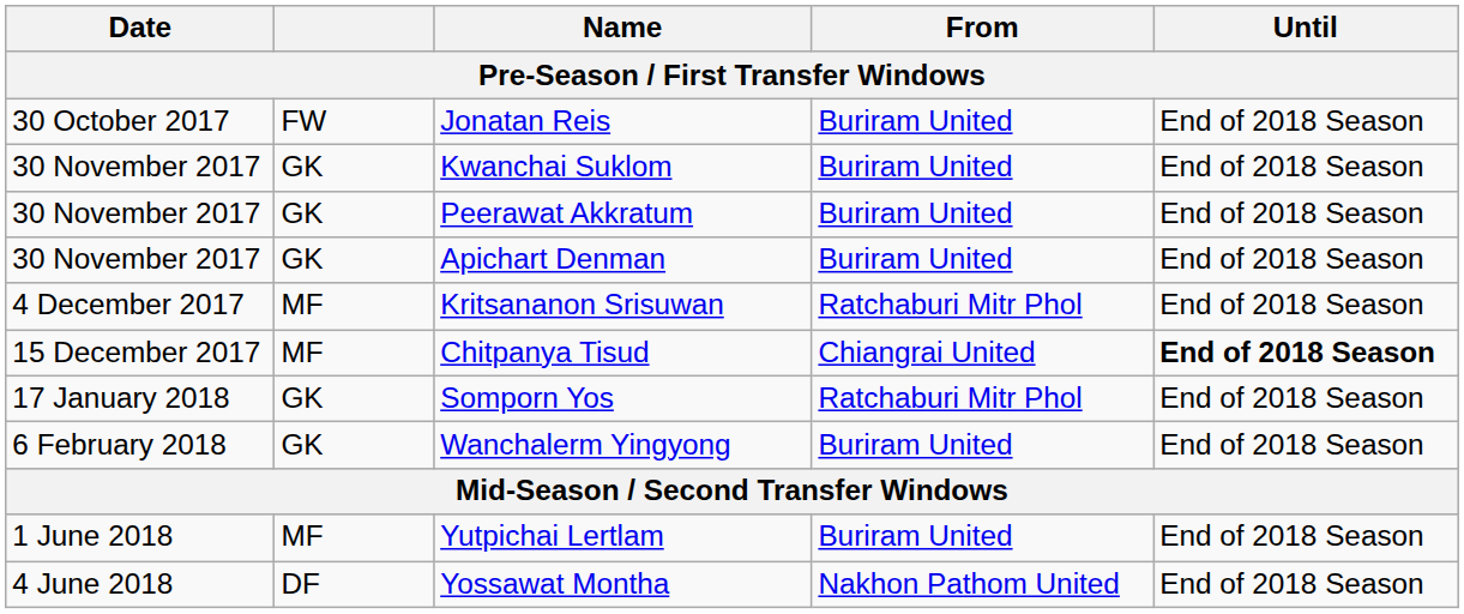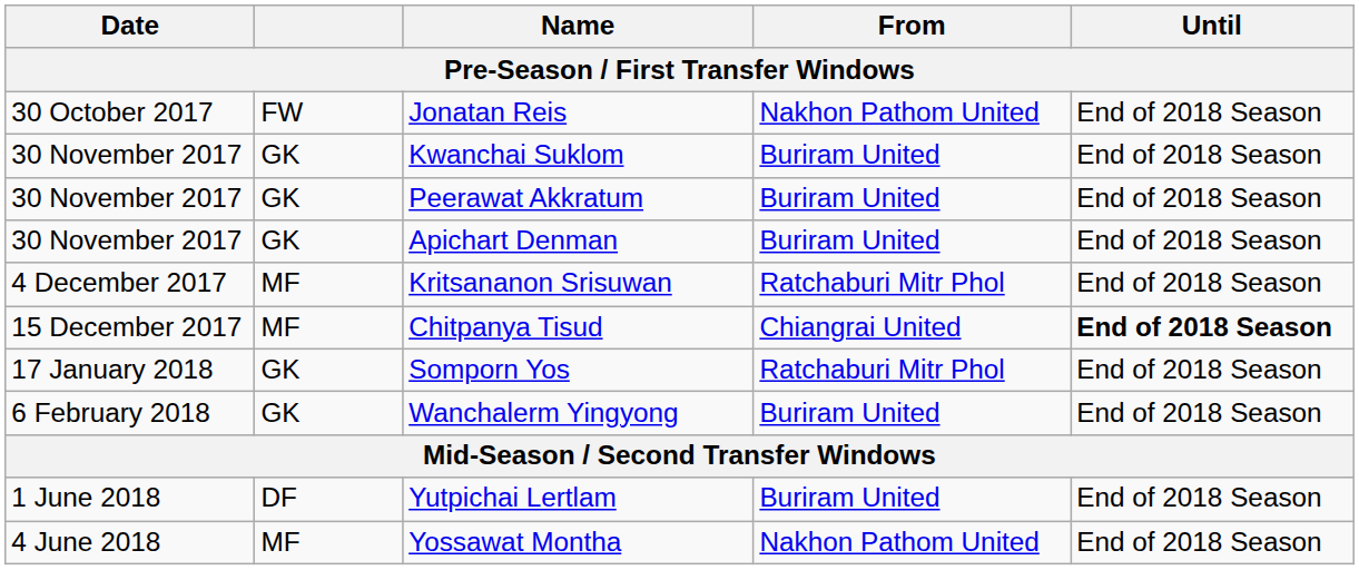 <table class="wikitable">
 <tr>
 <th width=140px>Date</th>
 <th width=80px></th>
 <th width=200px>Name</th>
 <th width=180px>From</th>
 <th width=160px>Until</th>
 </tr>
 <tr>
 <th colspan=5>Pre-Season / First Transfer Windows</th>
 </tr>
 <tr>
 <td>30 October 2017</td>
 <td>FW</td>
 <td> <a href='#'>Jonatan Reis</a></td>
-<td> <a href='#'>Buriram United</a></td>
+<td> <a href='#'>Nakhon Pathom United</a></td>
 <td>End of 2018 Season </td>
 </tr>
 <tr>
 <td>30 November 2017</td>
 <td>GK</td>
 <td> <a href='#'>Kwanchai Suklom</a></td>
 <td> <a href='#'>Buriram United</a></td>
 <td>End of 2018 Season </td>
 </tr>
 <tr>
 <td>30 November 2017</td>
 <td>GK</td>
 <td> <a href='#'>Peerawat Akkratum</a></td>
 <td> <a href='#'>Buriram United</a></td>
 <td>End of 2018 Season</td>
 </tr>
 <tr>
 <td>30 November 2017</td>
 <td>GK</td>
 <td> <a href='#'>Apichart Denman</a></td>
 <td> <a href='#'>Buriram United</a></td>
 <td>End of 2018 Season</td>
 </tr>
 <tr>
 <td>4 December 2017</td>
 <td>MF</td>
 <td> <a href='#'>Kritsananon Srisuwan</a></td>
 <td> <a href='#'>Ratchaburi Mitr Phol</a></td>
 <td>End of 2018 Season</td>
 </tr>
 <tr>
 <td>15 December 2017</td>
 <td>MF</td>
 <td> <a href='#'>Chitpanya Tisud</a></td>
 <td> <a href='#'>Chiangrai United</a></td>
 <td><strong>End of 2018 Season</strong></td>
 </tr>
 <tr>
 <td>17 January 2018</td>
 <td>GK</td>
 <td> <a href='#'>Somporn Yos</a></td>
 <td> <a href='#'>Ratchaburi Mitr Phol</a></td>
 <td>End of 2018 Season</td>
 </tr>
 <tr>
 <td>6 February 2018</td>
 <td>GK</td>
 <td> <a href='#'>Wanchalerm Yingyong</a></td>
 <td> <a href='#'>Buriram United</a></td>
 <td>End of 2018 Season</td>
 </tr>
 <tr>
 <th colspan=5>Mid-Season / Second Transfer Windows</th>
 </tr>
 <tr>
 <td>1 June 2018</td>
-<td>MF</td>
+<td>DF</td>
 <td> <a href='#'>Yutpichai Lertlam</a></td>
 <td> <a href='#'>Buriram United</a></td>
 <td>End of 2018 Season</td>
 </tr>
 <tr>
 <td>4 June 2018</td>
-<td>DF</td>
+<td>MF</td>
 <td> <a href='#'>Yossawat Montha</a></td>
 <td> <a href='#'>Nakhon Pathom United</a></td>
 <td>End of 2018 Season </td>
 </tr>
 </table>
